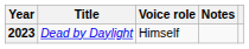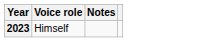 <table class="wikitable plainrowheaders" style="margin-right: 0;">
 <tr>
 <th scope=col>Year</th>
-<th scope=col>Title</th>
 <th scope=col>Voice role</th>
 <th scope=col>Notes</th>
 <th scope=col></th>
 </tr>
 <tr>
 <th scope=row>2023</th>
-<td><em><a href='#'>Dead by Daylight</a></em></td>
 <td>Himself</td>
 <td></td>
 <td style="text-align:center;"></td>
 </tr>
 </table>
